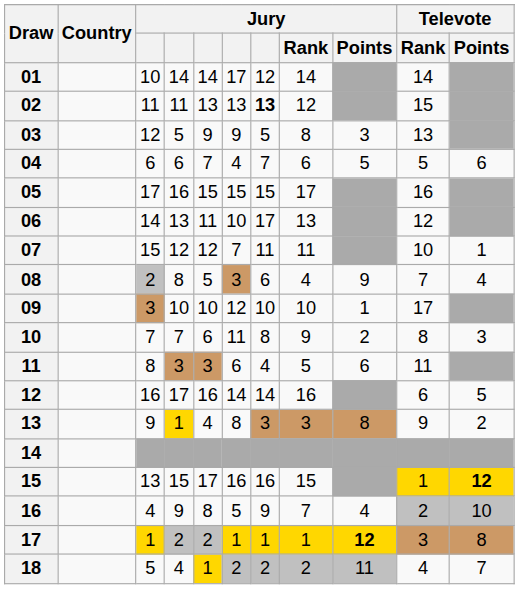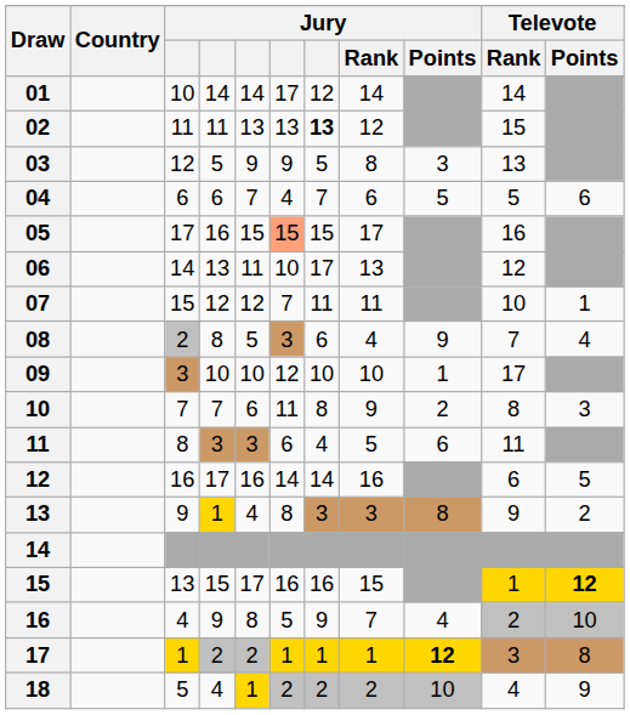 <table class="sortable wikitable collapsible plainrowheaders" style="text-align:center;">
 <tr>
 </tr>
 <tr>
 <th scope="col" rowspan="2">Draw</th>
 <th scope="col" rowspan="2">Country</th>
 <th scope="col" colspan="7">Jury</th>
 <th scope="col" colspan="2">Televote</th>
 </tr>
 <tr>
 <th scope="col"><small></small></th>
 <th scope="col"><small></small></th>
 <th scope="col"><small></small></th>
 <th scope="col"><small></small></th>
 <th scope="col"><small></small></th>
 <th scope="col">Rank</th>
 <th scope="col">Points</th>
 <th scope="col">Rank</th>
 <th scope="col">Points</th>
 </tr>
 <tr>
 <th scope="row" style="text-align:center;">01</th>
 <td style="text-align:left;"></td>
 <td>10</td>
 <td>14</td>
 <td>14</td>
 <td>17</td>
 <td>12</td>
 <td>14</td>
 <td style="background:#AAAAAA;"></td>
 <td>14</td>
 <td style="background:#AAAAAA;"></td>
 </tr>
 <tr>
 <th scope="row" style="text-align:center;">02</th>
 <td style="text-align:left;"></td>
 <td>11</td>
 <td>11</td>
 <td>13</td>
 <td>13</td>
 <td><strong>13</strong></td>
 <td>12</td>
 <td style="background:#AAAAAA;"></td>
 <td>15</td>
 <td style="background:#AAAAAA;"></td>
 </tr>
 <tr>
 <th scope="row" style="text-align:center;">03</th>
 <td style="text-align:left;"></td>
 <td>12</td>
 <td>5</td>
 <td>9</td>
 <td>9</td>
 <td>5</td>
 <td>8</td>
 <td>3</td>
 <td>13</td>
 <td style="background:#AAAAAA;"></td>
 </tr>
 <tr>
 <th scope="row" style="text-align:center;">04</th>
 <td style="text-align:left;"></td>
 <td>6</td>
 <td>6</td>
 <td>7</td>
 <td>4</td>
 <td>7</td>
 <td>6</td>
 <td>5</td>
 <td>5</td>
 <td>6</td>
 </tr>
 <tr>
 <th scope="row" style="text-align:center;">05</th>
 <td style="text-align:left;"></td>
 <td>17</td>
 <td>16</td>
 <td>15</td>
-<td>15</td>
+<td style="background: lightsalmon;">15</td>
 <td>15</td>
 <td>17</td>
 <td style="background:#AAAAAA;"></td>
 <td>16</td>
 <td style="background:#AAAAAA;"></td>
 </tr>
 <tr>
 <th scope="row" style="text-align:center;">06</th>
 <td style="text-align:left;"></td>
 <td>14</td>
 <td>13</td>
 <td>11</td>
 <td>10</td>
 <td>17</td>
 <td>13</td>
 <td style="background:#AAAAAA;"></td>
 <td>12</td>
 <td style="background:#AAAAAA;"></td>
 </tr>
 <tr>
 <th scope="row" style="text-align:center;">07</th>
 <td style="text-align:left;"></td>
 <td>15</td>
 <td>12</td>
 <td>12</td>
 <td>7</td>
 <td>11</td>
 <td>11</td>
 <td style="background:#AAAAAA;"></td>
 <td>10</td>
 <td>1</td>
 </tr>
 <tr>
 <th scope="row" style="text-align:center;">08</th>
 <td style="text-align:left;"></td>
 <td style="background:silver;">2</td>
 <td>8</td>
 <td>5</td>
 <td style="background:#CC9966;">3</td>
 <td>6</td>
 <td>4</td>
 <td>9</td>
 <td>7</td>
 <td>4</td>
 </tr>
 <tr>
 <th scope="row" style="text-align:center;">09</th>
 <td style="text-align:left;"></td>
 <td style="background:#CC9966;">3</td>
 <td>10</td>
 <td>10</td>
 <td>12</td>
 <td>10</td>
 <td>10</td>
 <td>1</td>
 <td>17</td>
 <td style="background:#AAAAAA;"></td>
 </tr>
 <tr>
 <th scope="row" style="text-align:center;">10</th>
 <td style="text-align:left;"></td>
 <td>7</td>
 <td>7</td>
 <td>6</td>
 <td>11</td>
 <td>8</td>
 <td>9</td>
 <td>2</td>
 <td>8</td>
 <td>3</td>
 </tr>
 <tr>
 <th scope="row" style="text-align:center;">11</th>
 <td style="text-align:left;"></td>
 <td>8</td>
 <td style="background:#CC9966;">3</td>
 <td style="background:#CC9966;">3</td>
 <td>6</td>
 <td>4</td>
 <td>5</td>
 <td>6</td>
 <td>11</td>
 <td style="background:#AAAAAA;"></td>
 </tr>
 <tr>
 <th scope="row" style="text-align:center;">12</th>
 <td style="text-align:left;"></td>
 <td>16</td>
 <td>17</td>
 <td>16</td>
 <td>14</td>
 <td>14</td>
 <td>16</td>
 <td style="background:#AAAAAA;"></td>
 <td>6</td>
 <td>5</td>
 </tr>
 <tr>
 <th scope="row" style="text-align:center;">13</th>
 <td style="text-align:left;"></td>
 <td>9</td>
 <td style="background:gold;">1</td>
 <td>4</td>
 <td>8</td>
 <td style="background:#CC9966;">3</td>
 <td style="background:#CC9966;">3</td>
 <td style="background:#CC9966;">8</td>
 <td>9</td>
 <td>2</td>
 </tr>
 <tr class="sortbottom">
 <th scope="row" style="text-align:center;">14</th>
 <td style="text-align:left;"></td>
 <td style="background:#AAAAAA;"></td>
 <td style="background:#AAAAAA;"></td>
 <td style="background:#AAAAAA;"></td>
 <td style="background:#AAAAAA;"></td>
 <td style="background:#AAAAAA;"></td>
 <td style="background:#AAAAAA;"></td>
 <td style="background:#AAAAAA;"></td>
 <td style="background:#AAAAAA;"></td>
 <td style="background:#AAAAAA;"></td>
 </tr>
 <tr>
 <th scope="row" style="text-align:center;">15</th>
 <td style="text-align:left;"></td>
 <td>13</td>
 <td>15</td>
 <td>17</td>
 <td>16</td>
 <td>16</td>
 <td>15</td>
 <td style="background:#AAAAAA;"></td>
 <td style="background:gold;">1</td>
 <td style="background:gold;"><strong>12</strong></td>
 </tr>
 <tr>
 <th scope="row" style="text-align:center;">16</th>
 <td style="text-align:left;"></td>
 <td>4</td>
 <td>9</td>
 <td>8</td>
 <td>5</td>
 <td>9</td>
 <td>7</td>
 <td>4</td>
 <td style="background:silver;">2</td>
 <td style="background:silver;">10</td>
 </tr>
 <tr>
 <th scope="row" style="text-align:center;">17</th>
 <td style="text-align:left;"></td>
 <td style="background:gold;">1</td>
 <td style="background:silver;">2</td>
 <td style="background:silver;">2</td>
 <td style="background:gold;">1</td>
 <td style="background:gold;">1</td>
 <td style="background:gold;">1</td>
 <td style="background:gold;"><strong>12</strong></td>
 <td style="background:#CC9966;">3</td>
 <td style="background:#CC9966;">8</td>
 </tr>
 <tr>
 <th scope="row" style="text-align:center;">18</th>
 <td style="text-align:left;"></td>
 <td>5</td>
 <td>4</td>
 <td style="background:gold;">1</td>
 <td style="background:silver;">2</td>
 <td style="background:silver;">2</td>
 <td style="background:silver;">2</td>
-<td style="background:silver;">11</td>
+<td style="background:silver;">10</td>
 <td>4</td>
-<td>7</td>
+<td>9</td>
 </tr>
 </table>
